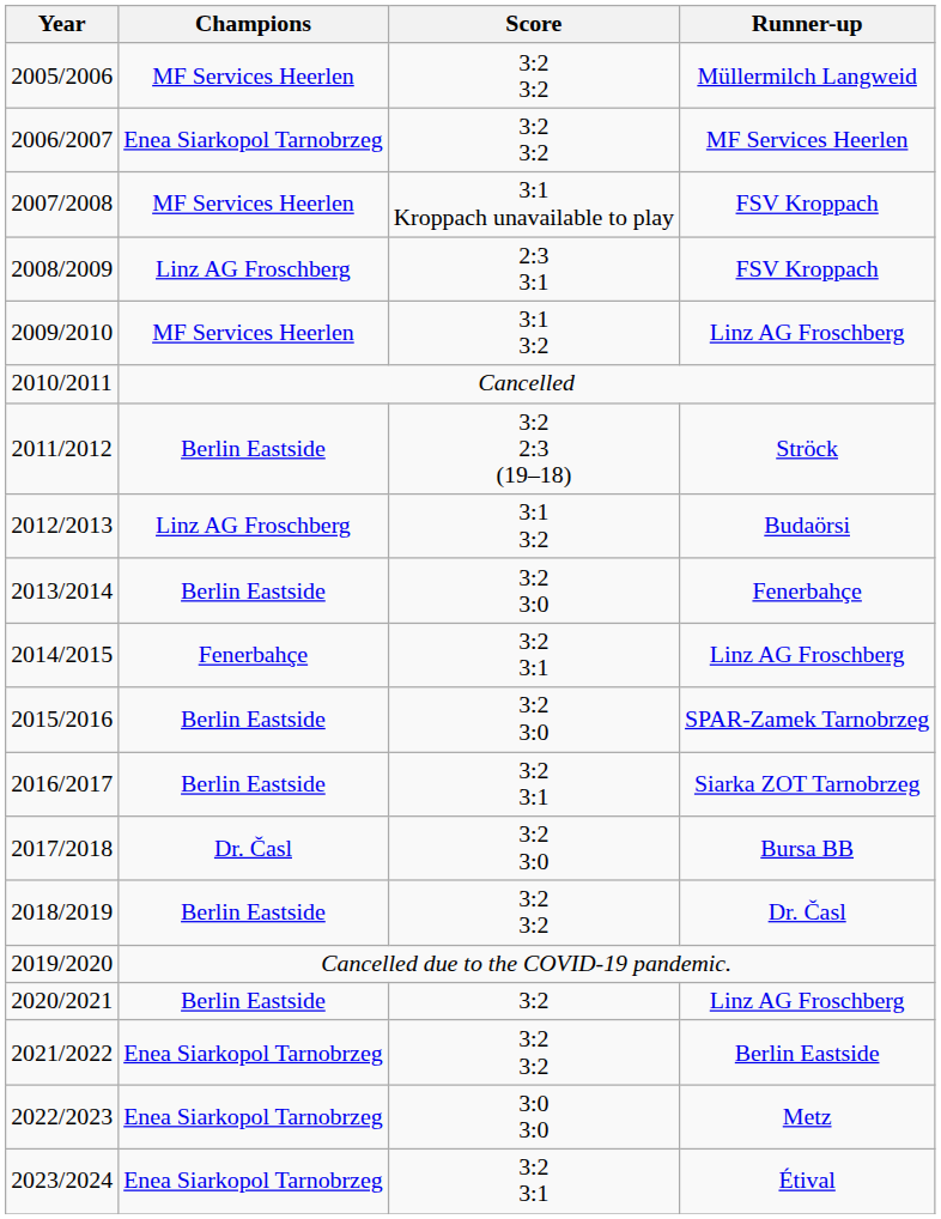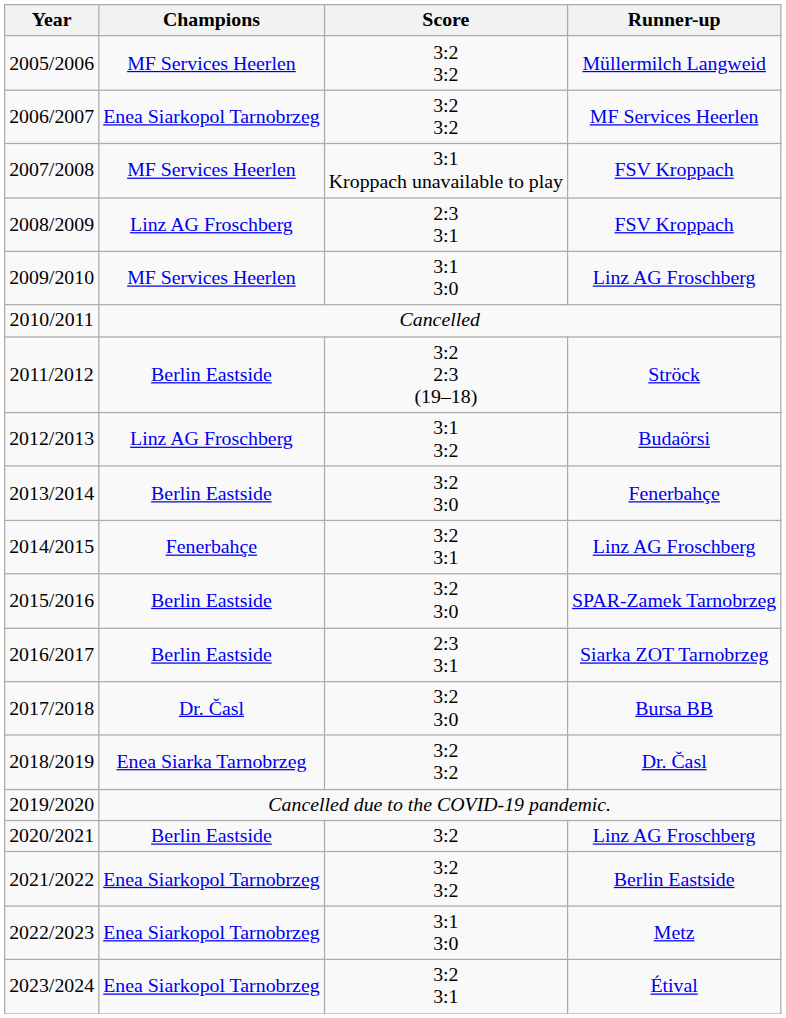 <table class="wikitable" style="text-align: center;">
 <tr>
 <th>Year</th>
 <th>Champions</th>
 <th>Score</th>
 <th>Runner-up</th>
 </tr>
 <tr>
 <td>2005/2006</td>
 <td> <a href='#'>MF Services Heerlen</a></td>
 <td>3:2<br>3:2</td>
 <td> <a href='#'>Müllermilch Langweid</a></td>
 </tr>
 <tr>
 <td>2006/2007</td>
 <td> <a href='#'>Enea Siarkopol Tarnobrzeg</a></td>
 <td>3:2<br>3:2</td>
 <td> <a href='#'>MF Services Heerlen</a></td>
 </tr>
 <tr>
 <td>2007/2008</td>
 <td> <a href='#'>MF Services Heerlen</a></td>
 <td>3:1<br>Kroppach unavailable to play</td>
 <td> <a href='#'>FSV Kroppach</a></td>
 </tr>
 <tr>
 <td>2008/2009</td>
 <td> <a href='#'>Linz AG Froschberg</a></td>
 <td>2:3<br>3:1</td>
 <td> <a href='#'>FSV Kroppach</a></td>
 </tr>
 <tr>
 <td>2009/2010</td>
 <td> <a href='#'>MF Services Heerlen</a></td>
-<td>3:1<br>3:2</td>
+<td>3:1<br>3:0</td>
 <td> <a href='#'>Linz AG Froschberg</a></td>
 </tr>
 <tr>
 <td>2010/2011</td>
 <td colspan=3 align=center><em>Cancelled</em></td>
 </tr>
 <tr>
 <td>2011/2012</td>
 <td> <a href='#'>Berlin Eastside</a></td>
 <td>3:2<br>2:3<br>(19–18)</td>
 <td> <a href='#'>Ströck</a></td>
 </tr>
 <tr>
 <td>2012/2013</td>
 <td> <a href='#'>Linz AG Froschberg</a></td>
 <td>3:1<br>3:2</td>
 <td> <a href='#'>Budaörsi</a></td>
 </tr>
 <tr>
 <td>2013/2014</td>
 <td> <a href='#'>Berlin Eastside</a></td>
 <td>3:2<br>3:0</td>
 <td> <a href='#'>Fenerbahçe</a></td>
 </tr>
 <tr>
 <td>2014/2015</td>
 <td> <a href='#'>Fenerbahçe</a></td>
 <td>3:2<br>3:1</td>
 <td> <a href='#'>Linz AG Froschberg</a></td>
 </tr>
 <tr>
 <td>2015/2016</td>
 <td> <a href='#'>Berlin Eastside</a></td>
 <td>3:2<br>3:0</td>
 <td> <a href='#'>SPAR-Zamek Tarnobrzeg</a></td>
 </tr>
 <tr>
 <td>2016/2017</td>
 <td> <a href='#'>Berlin Eastside</a></td>
-<td>3:2<br>3:1</td>
+<td>2:3<br>3:1</td>
 <td> <a href='#'>Siarka ZOT Tarnobrzeg</a></td>
 </tr>
 <tr>
 <td>2017/2018</td>
 <td> <a href='#'>Dr. Časl</a></td>
 <td>3:2<br>3:0</td>
 <td> <a href='#'>Bursa BB</a></td>
 </tr>
 <tr>
 <td>2018/2019</td>
-<td> <a href='#'>Berlin Eastside</a></td>
+<td> <a href='#'>Enea Siarka Tarnobrzeg</a></td>
 <td>3:2<br>3:2</td>
 <td> <a href='#'>Dr. Časl</a></td>
 </tr>
 <tr>
 <td>2019/2020</td>
 <td colspan=3 align=center><em>Cancelled due to the COVID-19 pandemic.</em></td>
 </tr>
 <tr>
 <td>2020/2021</td>
 <td> <a href='#'>Berlin Eastside</a></td>
 <td>3:2</td>
 <td> <a href='#'>Linz AG Froschberg</a></td>
 </tr>
 <tr>
 <td>2021/2022</td>
 <td> <a href='#'>Enea Siarkopol Tarnobrzeg</a></td>
 <td>3:2<br>3:2</td>
 <td> <a href='#'>Berlin Eastside</a></td>
 </tr>
 <tr>
 <td>2022/2023</td>
 <td> <a href='#'>Enea Siarkopol Tarnobrzeg</a></td>
-<td>3:0<br>3:0</td>
+<td>3:1<br>3:0</td>
 <td> <a href='#'>Metz</a></td>
 </tr>
 <tr>
 <td>2023/2024</td>
 <td> <a href='#'>Enea Siarkopol Tarnobrzeg</a></td>
 <td>3:2<br>3:1</td>
 <td> <a href='#'>Étival</a></td>
 </tr>
 </table>
